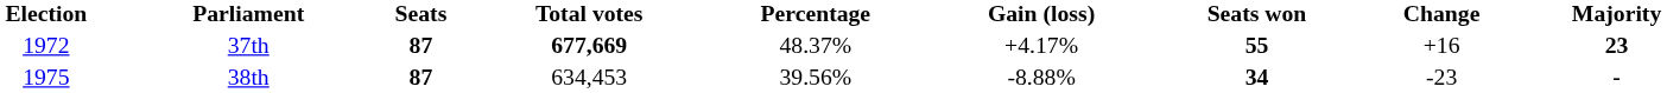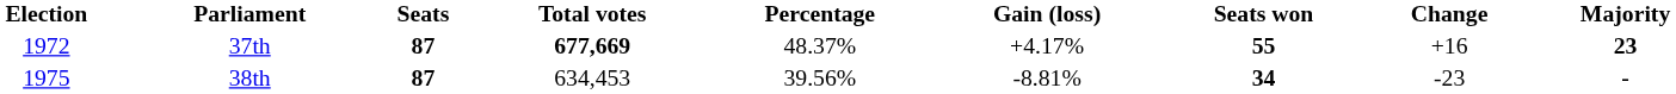 <table style="width:95%;">
 <tr>
 <td align=center><strong>Election</strong></td>
 <td align=center><strong>Parliament</strong></td>
 <td align=center><strong>Seats</strong></td>
 <td align=center><strong>Total votes</strong></td>
 <td align=center><strong>Percentage</strong></td>
 <td align=center><strong>Gain (loss)</strong></td>
 <td align=center><strong>Seats won</strong></td>
 <td align=center><strong>Change</strong></td>
 <td align=center><strong>Majority</strong></td>
 </tr>
 <tr>
 <td align=center><a href='#'>1972</a></td>
 <td align=center><a href='#'>37th</a></td>
 <td align=center><strong>87</strong></td>
 <td align=center><strong>677,669</strong></td>
 <td align=center>48.37%</td>
 <td align=center>+4.17%</td>
 <td align=center><strong>55</strong></td>
 <td align=center>+16</td>
 <td align=center><strong>23</strong></td>
 </tr>
 <tr>
 <td align=center><a href='#'>1975</a></td>
 <td align=center><a href='#'>38th</a></td>
 <td align=center><strong>87</strong></td>
 <td align=center>634,453</td>
 <td align=center>39.56%</td>
-<td align=center>-8.88%</td>
+<td align=center>-8.81%</td>
 <td align=center><strong>34</strong></td>
 <td align=center>-23</td>
 <td align=center><strong>-</strong></td>
 </tr>
 </table>
